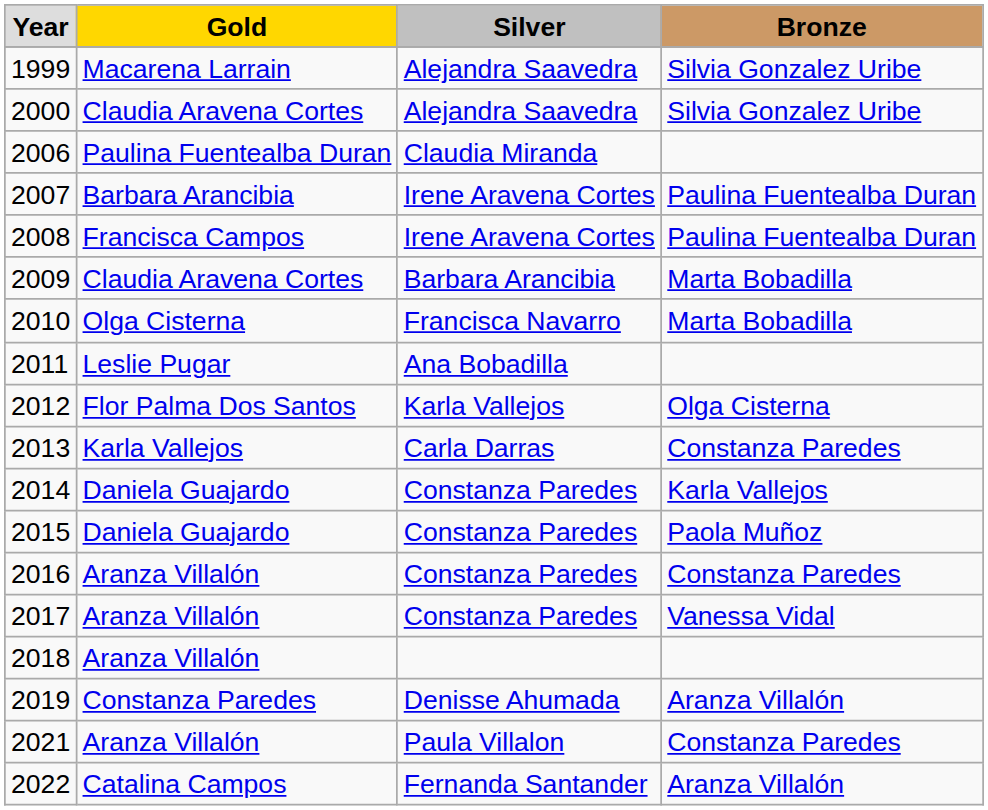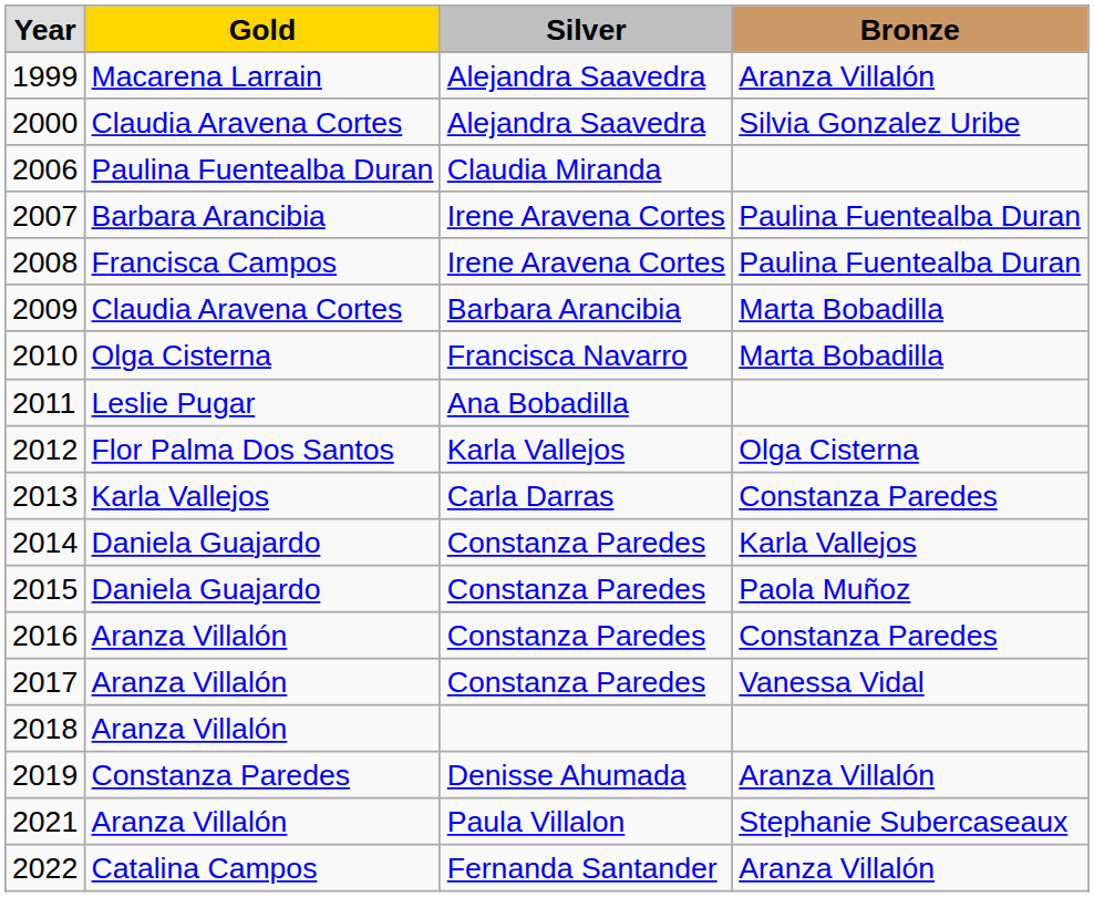 <table class="wikitable sortable" style="font-size:95%">
 <tr style="text-align:center; background:#e4e4e4; font-weight:bold;">
 <td style="background:#ddd; ">Year</td>
 <td style="background:gold; ">Gold</td>
 <td style="background:silver; ">Silver</td>
 <td style="background:#c96; ">Bronze</td>
 </tr>
 <tr style="background:#efefef;">
 </tr>
 <tr>
 <td>1999</td>
 <td><a href='#'>Macarena Larrain</a></td>
 <td><a href='#'>Alejandra Saavedra</a></td>
-<td><a href='#'>Silvia Gonzalez Uribe</a></td>
+<td><a href='#'>Aranza Villalón</a></td>
 </tr>
 <tr>
 <td>2000</td>
 <td><a href='#'>Claudia Aravena Cortes</a></td>
 <td><a href='#'>Alejandra Saavedra</a></td>
 <td><a href='#'>Silvia Gonzalez Uribe</a></td>
 </tr>
 <tr>
 <td>2006</td>
 <td><a href='#'>Paulina Fuentealba Duran</a></td>
 <td><a href='#'>Claudia Miranda</a></td>
 <td></td>
 </tr>
 <tr>
 <td>2007</td>
 <td><a href='#'>Barbara Arancibia</a></td>
 <td><a href='#'>Irene Aravena Cortes</a></td>
 <td><a href='#'>Paulina Fuentealba Duran</a></td>
 </tr>
 <tr>
 <td>2008</td>
 <td><a href='#'>Francisca Campos</a></td>
 <td><a href='#'>Irene Aravena Cortes</a></td>
 <td><a href='#'>Paulina Fuentealba Duran</a></td>
 </tr>
 <tr>
 <td>2009</td>
 <td><a href='#'>Claudia Aravena Cortes</a></td>
 <td><a href='#'>Barbara Arancibia</a></td>
 <td><a href='#'>Marta Bobadilla</a></td>
 </tr>
 <tr>
 <td>2010</td>
 <td><a href='#'>Olga Cisterna</a></td>
 <td><a href='#'>Francisca Navarro</a></td>
 <td><a href='#'>Marta Bobadilla</a></td>
 </tr>
 <tr>
 <td>2011</td>
 <td><a href='#'>Leslie Pugar</a></td>
 <td><a href='#'>Ana Bobadilla</a></td>
 <td></td>
 </tr>
 <tr>
 <td>2012</td>
 <td><a href='#'>Flor Palma Dos Santos</a></td>
 <td><a href='#'>Karla Vallejos</a></td>
 <td><a href='#'>Olga Cisterna</a></td>
 </tr>
 <tr>
 <td>2013</td>
 <td><a href='#'>Karla Vallejos</a></td>
 <td><a href='#'>Carla Darras</a></td>
 <td><a href='#'>Constanza Paredes</a></td>
 </tr>
 <tr>
 <td>2014</td>
 <td><a href='#'>Daniela Guajardo</a></td>
 <td><a href='#'>Constanza Paredes</a></td>
 <td><a href='#'>Karla Vallejos</a></td>
 </tr>
 <tr>
 <td>2015</td>
 <td><a href='#'>Daniela Guajardo</a></td>
 <td><a href='#'>Constanza Paredes</a></td>
 <td><a href='#'>Paola Muñoz</a></td>
 </tr>
 <tr>
 <td>2016</td>
 <td><a href='#'>Aranza Villalón</a></td>
 <td><a href='#'>Constanza Paredes</a></td>
 <td><a href='#'>Constanza Paredes</a></td>
 </tr>
 <tr>
 <td>2017</td>
 <td><a href='#'>Aranza Villalón</a></td>
 <td><a href='#'>Constanza Paredes</a></td>
 <td><a href='#'>Vanessa Vidal</a></td>
 </tr>
 <tr>
 <td>2018</td>
 <td><a href='#'>Aranza Villalón</a></td>
 <td></td>
 <td></td>
 </tr>
 <tr>
 <td>2019</td>
 <td><a href='#'>Constanza Paredes</a></td>
 <td><a href='#'>Denisse Ahumada</a></td>
 <td><a href='#'>Aranza Villalón</a></td>
 </tr>
 <tr>
 <td>2021</td>
 <td><a href='#'>Aranza Villalón</a></td>
 <td><a href='#'>Paula Villalon</a></td>
-<td><a href='#'>Constanza Paredes</a></td>
+<td><a href='#'>Stephanie Subercaseaux</a></td>
 </tr>
 <tr>
 <td>2022</td>
 <td><a href='#'>Catalina Campos</a></td>
 <td><a href='#'>Fernanda Santander</a></td>
 <td><a href='#'>Aranza Villalón</a></td>
 </tr>
 </table>
